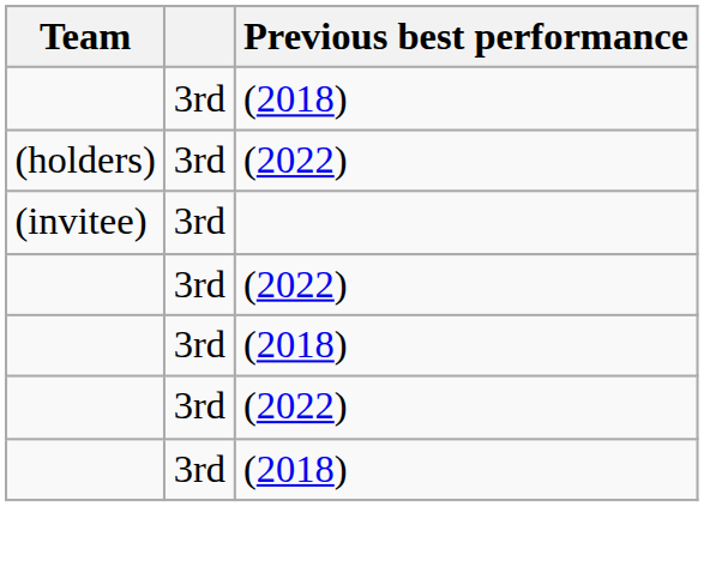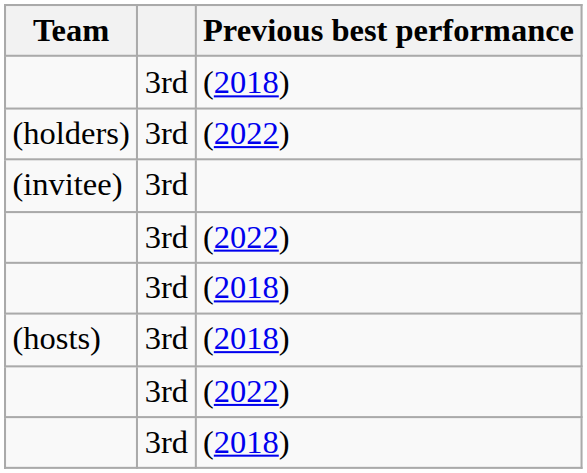 <table class="wikitable sortable" style="text-align: left;">
 <tr>
 <th>Team</th>
 <th></th>
 <th>Previous best performance</th>
 </tr>
 <tr>
 <td></td>
 <td>3rd</td>
 <td> (<a href='#'>2018</a>)</td>
 </tr>
 <tr>
 <td> (holders)</td>
 <td>3rd</td>
 <td> (<a href='#'>2022</a>)</td>
 </tr>
 <tr>
 <td> (invitee)</td>
 <td>3rd</td>
 <td></td>
 </tr>
 <tr>
 <td></td>
 <td>3rd</td>
 <td> (<a href='#'>2022</a>)</td>
 </tr>
 <tr>
 <td></td>
 <td>3rd</td>
 <td> (<a href='#'>2018</a>)</td>
 </tr>
 <tr>
+<td> (hosts)</td>
+<td>3rd</td>
+<td> (<a href='#'>2018</a>)</td>
+</tr>
+<tr>
 <td></td>
 <td>3rd</td>
 <td> (<a href='#'>2022</a>)</td>
 </tr>
 <tr>
 <td></td>
 <td>3rd</td>
 <td> (<a href='#'>2018</a>)</td>
 </tr>
 </table>
